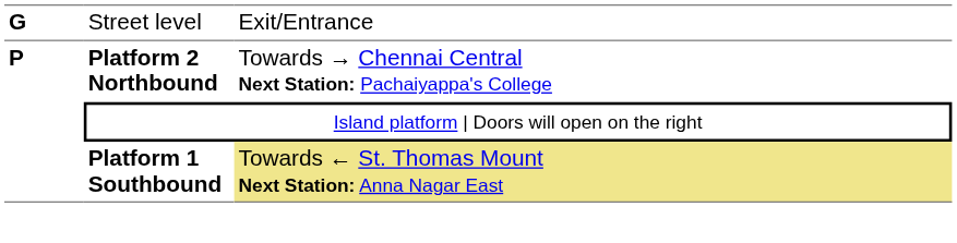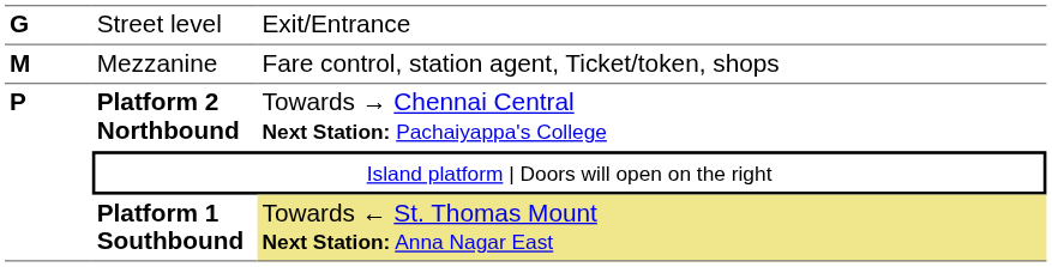 <table table border=0 cellspacing=0 cellpadding=3>
 <tr>
 <td style="border-top:solid 1px gray;border-bottom:solid 1px gray;" width=50 valign=top><strong>G</strong></td>
 <td style="border-top:solid 1px gray;border-bottom:solid 1px gray;" width=100 valign=top>Street level</td>
 <td style="border-top:solid 1px gray;border-bottom:solid 1px gray;" width=390 valign=top>Exit/Entrance</td>
+</tr>
+<tr>
+<td style="border-bottom:solid 1px gray;"><strong>M</strong></td>
+<td style="border-bottom:solid 1px gray;">Mezzanine</td>
+<td style="border-bottom:solid 1px gray;">Fare control, station agent, Ticket/token, shops</td>
 </tr>
 <tr>
 <td style="border-bottom:solid 1px gray;" width=50 rowspan=3 valign=top><strong>P</strong></td>
 <td style="border-bottom:solid 1px white;" width=100><span><strong>Platform 2</strong><br><strong>Northbound</strong></span></td>
 <td style="border-bottom:solid 1px white;" width=500>Towards → <a href='#'>Chennai Central</a><br><small><strong>Next Station:</strong> <a href='#'>Pachaiyappa's College</a></small></td>
 </tr>
 <tr>
 <td style="border-top:solid 2px black;border-right:solid 2px black;border-left:solid 2px black;border-bottom:solid 2px black;text-align:center;" colspan=2><small><a href='#'>Island platform</a> | Doors will open on the right </small></td>
 </tr>
 <tr>
 <td style="border-bottom:solid 1px gray;" width=100><span><strong>Platform 1</strong><br><strong>Southbound</strong></span></td>
 <td style="background: khaki; border-bottom:solid 1px gray;" width="500">Towards ← <a href='#'>St. Thomas Mount</a><br><small><strong>Next Station:</strong> <a href='#'>Anna Nagar East</a></small></td>
 </tr>
 </table>
